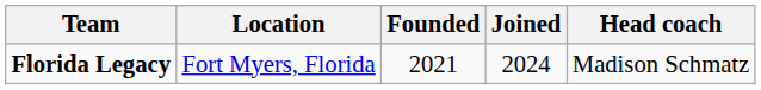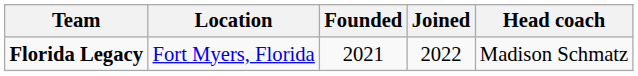 <table class="wikitable sortable" style="text-align:left">
 <tr>
 <th>Team</th>
 <th>Location</th>
 <th>Founded</th>
 <th>Joined</th>
 <th>Head coach</th>
 </tr>
 <tr>
 <td><strong>Florida Legacy</strong></td>
 <td><a href='#'>Fort Myers, Florida</a></td>
 <td align=center>2021</td>
-<td align=center>2024</td>
+<td align=center>2022</td>
 <td>Madison Schmatz</td>
 </tr>
 </table>
